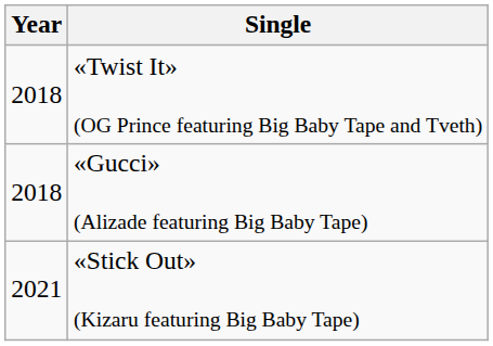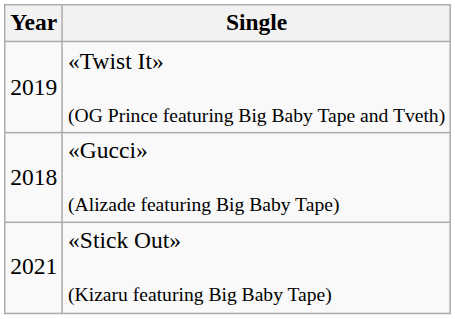 <table class="wikitable">
 <tr>
 <th>Year</th>
 <th>Single</th>
 </tr>
 <tr>
-<td>2018</td>
+<td>2019</td>
 <td>«Twist It»<br><br><small>(OG Prince featuring Big Baby Tape and Tveth)</small></td>
 </tr>
 <tr>
 <td>2018</td>
 <td>«Gucci»<br><br><small>(Alizade featuring Big Baby Tape)</small></td>
 </tr>
 <tr>
 <td>2021</td>
 <td>«Stick Out»<br><br><small>(Kizaru featuring Big Baby Tape)</small></td>
 </tr>
 </table>
